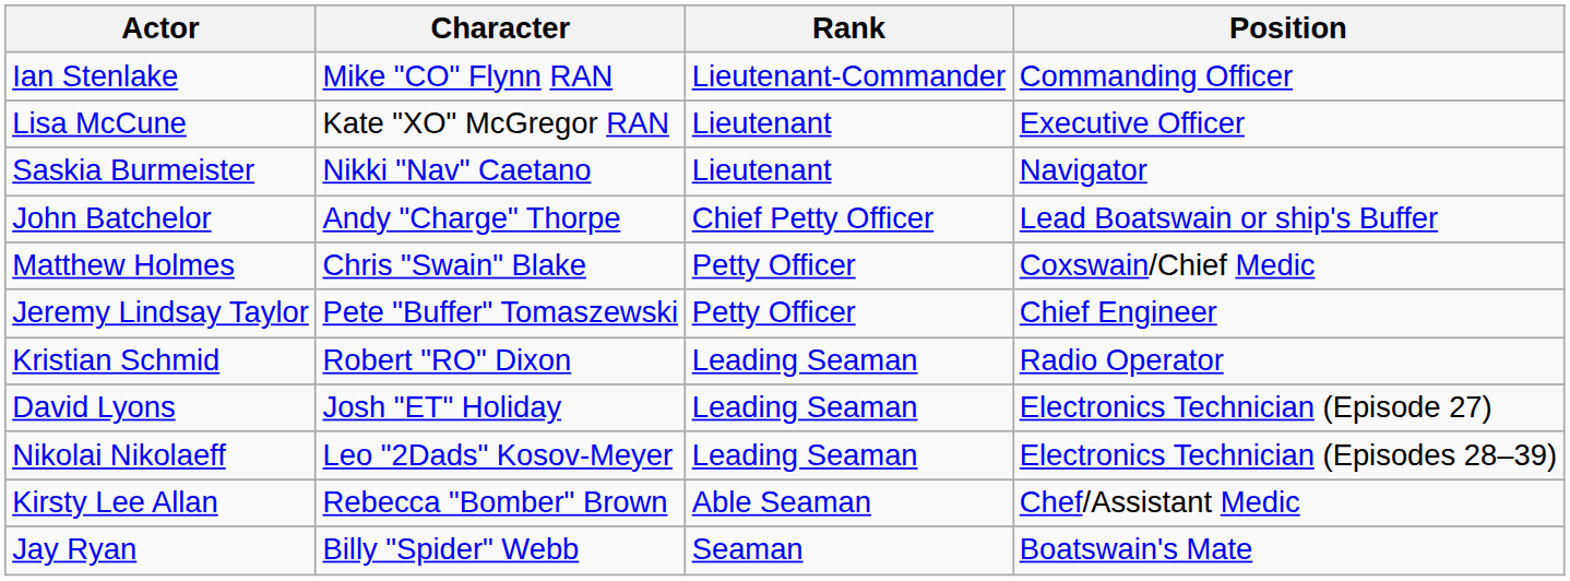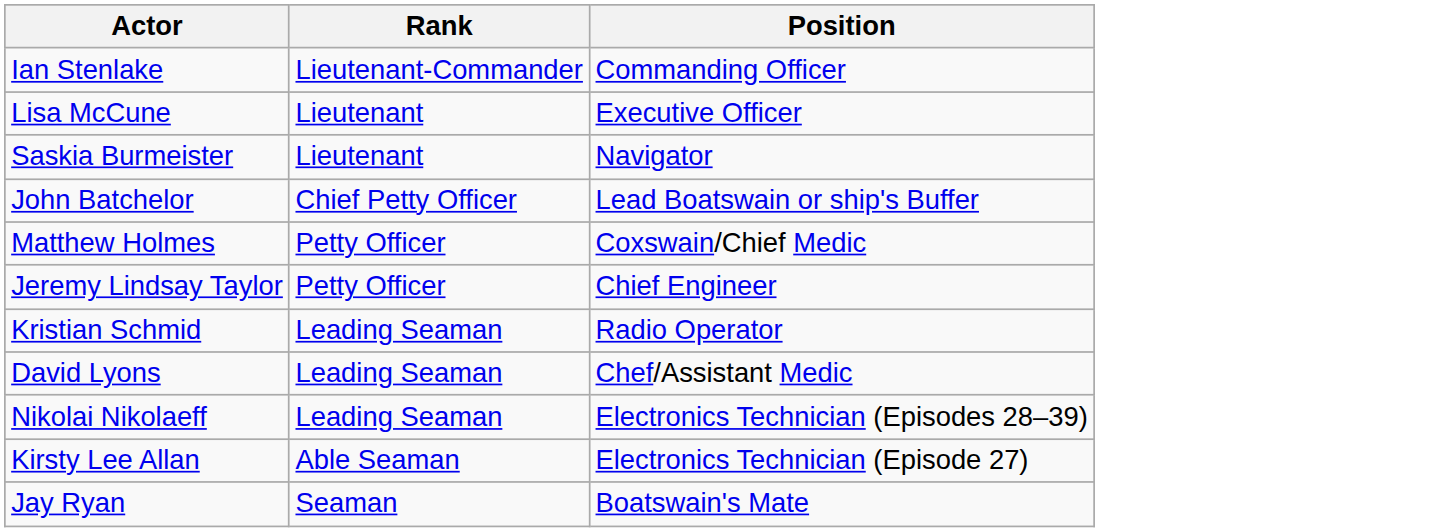 <table class="wikitable">
 <tr>
 <th>Actor</th>
-<th>Character</th>
 <th>Rank</th>
 <th>Position</th>
 </tr>
 <tr>
 <td><a href='#'>Ian Stenlake</a></td>
-<td><a href='#'>Mike "CO" Flynn</a> <a href='#'>RAN</a></td>
 <td><a href='#'>Lieutenant-Commander</a></td>
 <td><a href='#'>Commanding Officer</a></td>
 </tr>
 <tr>
 <td><a href='#'>Lisa McCune</a></td>
-<td>Kate "XO" McGregor <a href='#'>RAN</a></td>
 <td><a href='#'>Lieutenant</a></td>
 <td><a href='#'>Executive Officer</a></td>
 </tr>
 <tr>
 <td><a href='#'>Saskia Burmeister</a></td>
-<td><a href='#'>Nikki "Nav" Caetano</a></td>
 <td><a href='#'>Lieutenant</a></td>
 <td><a href='#'>Navigator</a></td>
 </tr>
 <tr>
 <td><a href='#'>John Batchelor</a></td>
-<td><a href='#'>Andy "Charge" Thorpe</a></td>
 <td><a href='#'>Chief Petty Officer</a></td>
 <td><a href='#'>Lead Boatswain or ship's Buffer</a></td>
 </tr>
 <tr>
 <td><a href='#'>Matthew Holmes</a></td>
-<td><a href='#'>Chris "Swain" Blake</a></td>
 <td><a href='#'>Petty Officer</a></td>
 <td><a href='#'>Coxswain</a>/Chief <a href='#'>Medic</a></td>
 </tr>
 <tr>
 <td><a href='#'>Jeremy Lindsay Taylor</a></td>
-<td><a href='#'>Pete "Buffer" Tomaszewski</a></td>
 <td><a href='#'>Petty Officer</a></td>
 <td><a href='#'>Chief Engineer</a></td>
 </tr>
 <tr>
 <td><a href='#'>Kristian Schmid</a></td>
-<td><a href='#'>Robert "RO" Dixon</a></td>
 <td><a href='#'>Leading Seaman</a></td>
 <td><a href='#'>Radio Operator</a></td>
 </tr>
 <tr>
 <td><a href='#'>David Lyons</a></td>
-<td><a href='#'>Josh "ET" Holiday</a></td>
 <td><a href='#'>Leading Seaman</a></td>
-<td><a href='#'>Electronics Technician</a> (Episode 27)</td>
+<td><a href='#'>Chef</a>/Assistant <a href='#'>Medic</a></td>
 </tr>
 <tr>
 <td><a href='#'>Nikolai Nikolaeff</a></td>
-<td><a href='#'>Leo "2Dads" Kosov-Meyer</a></td>
 <td><a href='#'>Leading Seaman</a></td>
 <td><a href='#'>Electronics Technician</a> (Episodes 28–39)</td>
 </tr>
 <tr>
 <td><a href='#'>Kirsty Lee Allan</a></td>
-<td><a href='#'>Rebecca "Bomber" Brown</a></td>
 <td><a href='#'>Able Seaman</a></td>
-<td><a href='#'>Chef</a>/Assistant <a href='#'>Medic</a></td>
+<td><a href='#'>Electronics Technician</a> (Episode 27)</td>
 </tr>
 <tr>
 <td><a href='#'>Jay Ryan</a></td>
-<td><a href='#'>Billy "Spider" Webb</a></td>
 <td><a href='#'>Seaman</a></td>
 <td><a href='#'>Boatswain's Mate</a></td>
 </tr>
 </table>
